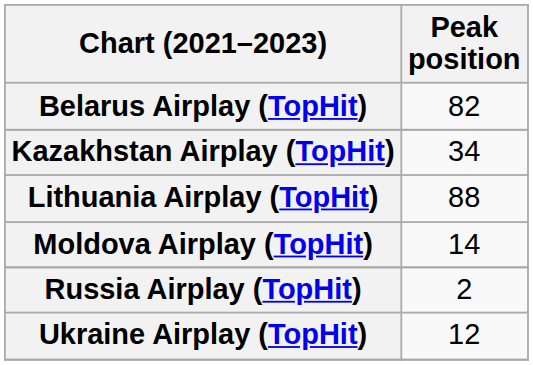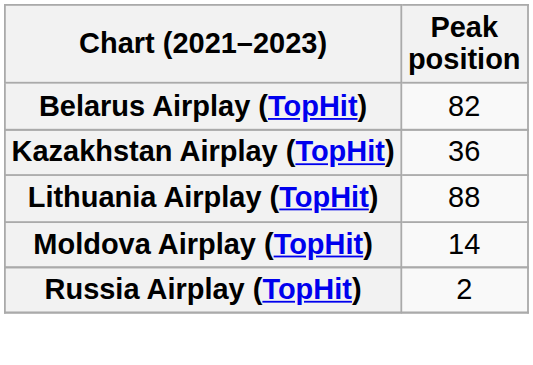 <table class="wikitable sortable plainrowheaders" style="text-align:center">
 <tr>
 <th scope="col">Chart (2021–2023)</th>
 <th scope="col">Peak<br>position</th>
 </tr>
 <tr>
 <th scope="row">Belarus Airplay (<a href='#'>TopHit</a>)</th>
 <td>82</td>
 </tr>
 <tr>
 </tr>
 <tr>
 </tr>
 <tr>
 <th scope="row">Kazakhstan Airplay (<a href='#'>TopHit</a>)</th>
-<td>34</td>
+<td>36</td>
 </tr>
 <tr>
 <th scope="row">Lithuania Airplay (<a href='#'>TopHit</a>)</th>
 <td>88</td>
 </tr>
 <tr>
 <th scope="row">Moldova Airplay (<a href='#'>TopHit</a>)</th>
 <td>14</td>
 </tr>
 <tr>
 </tr>
 <tr>
 <th scope="row">Russia Airplay (<a href='#'>TopHit</a>)</th>
 <td>2</td>
 </tr>
 <tr>
-<th scope="row">Ukraine Airplay (<a href='#'>TopHit</a>)</th>
-<td>12</td>
-</tr>
-<tr>
 </tr>
 </table>
